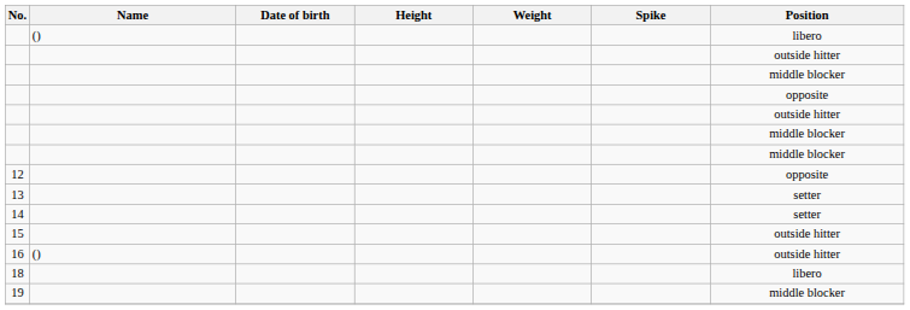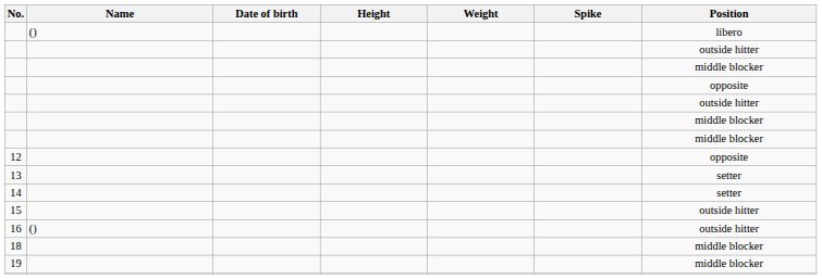 <table class="wikitable sortable" style="font-size:100%; text-align:center;">
 <tr>
 <th>No.</th>
 <th style="width:16em">Name</th>
 <th style="width:9em">Date of birth</th>
 <th style="width:9em">Height</th>
 <th style="width:9em">Weight</th>
 <th style="width:9em">Spike</th>
 <th style="width:15em">Position</th>
 </tr>
 <tr>
 <td></td>
 <td align=left>  ()</td>
 <td align=right></td>
 <td></td>
 <td></td>
 <td></td>
 <td>libero</td>
 </tr>
 <tr>
 <td></td>
 <td align=left> </td>
 <td align=right></td>
 <td></td>
 <td></td>
 <td></td>
 <td>outside hitter</td>
 </tr>
 <tr>
 <td></td>
 <td align=left> </td>
 <td align=right></td>
 <td></td>
 <td></td>
 <td></td>
 <td>middle blocker</td>
 </tr>
 <tr>
 <td></td>
 <td align=left> </td>
 <td align=right></td>
 <td></td>
 <td></td>
 <td></td>
 <td>opposite</td>
 </tr>
 <tr>
 <td></td>
 <td align=left> </td>
 <td align=right></td>
 <td></td>
 <td></td>
 <td></td>
 <td>outside hitter</td>
 </tr>
 <tr>
 <td></td>
 <td align=left> </td>
 <td align=right></td>
 <td></td>
 <td></td>
 <td></td>
 <td>middle blocker</td>
 </tr>
 <tr>
 <td></td>
 <td align=left> </td>
 <td align=right></td>
 <td></td>
 <td></td>
 <td></td>
 <td>middle blocker</td>
 </tr>
 <tr>
 <td>12</td>
 <td align=left> </td>
 <td align=right></td>
 <td></td>
 <td></td>
 <td></td>
 <td>opposite</td>
 </tr>
 <tr>
 <td>13</td>
 <td align=left> </td>
 <td align=right></td>
 <td></td>
 <td></td>
 <td></td>
 <td>setter</td>
 </tr>
 <tr>
 <td>14</td>
 <td align=left> </td>
 <td align=right></td>
 <td></td>
 <td></td>
 <td></td>
 <td>setter</td>
 </tr>
 <tr>
 <td>15</td>
 <td align=left> </td>
 <td align=right></td>
 <td></td>
 <td></td>
 <td></td>
 <td>outside hitter</td>
 </tr>
 <tr>
 <td>16</td>
 <td align=left>  ()</td>
 <td align=right></td>
 <td></td>
 <td></td>
 <td></td>
 <td>outside hitter</td>
 </tr>
 <tr>
 <td>18</td>
 <td align=left> </td>
 <td align=right></td>
 <td></td>
 <td></td>
 <td></td>
-<td>libero</td>
+<td>middle blocker</td>
 </tr>
 <tr>
 <td>19</td>
 <td align=left> </td>
 <td align=right></td>
 <td></td>
 <td></td>
 <td></td>
 <td>middle blocker</td>
 </tr>
 <tr>
 </tr>
 </table>
